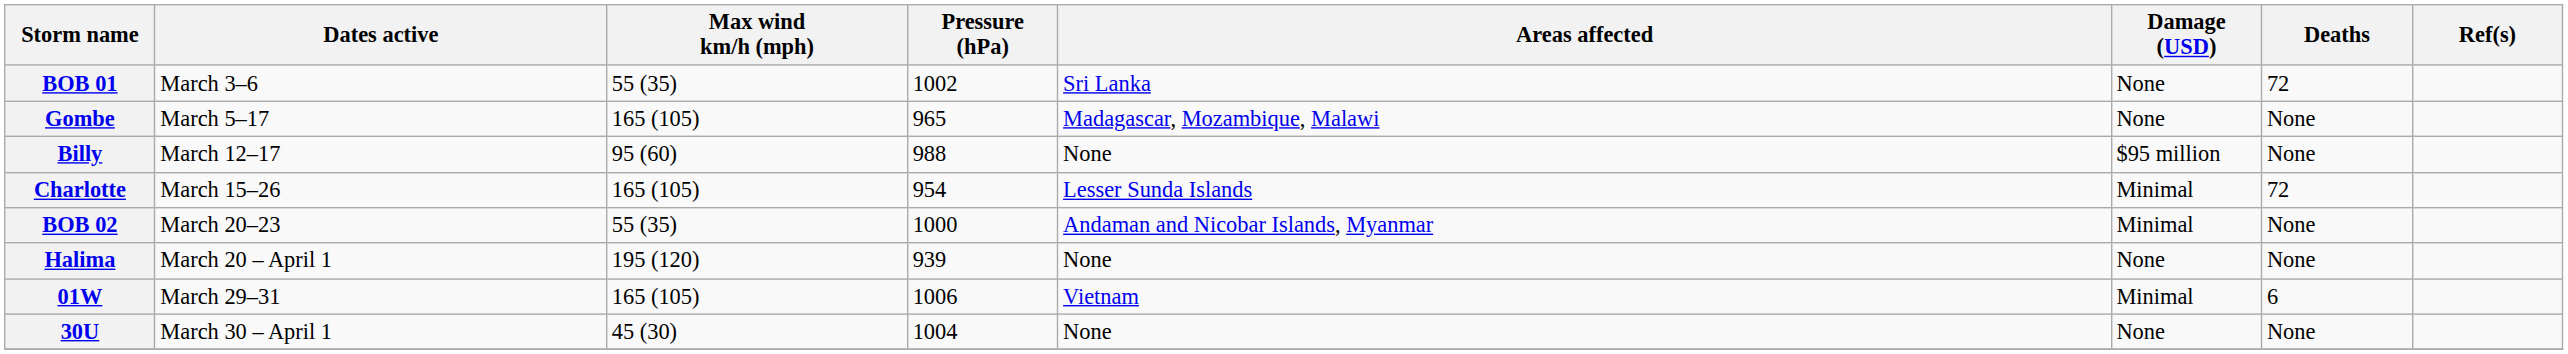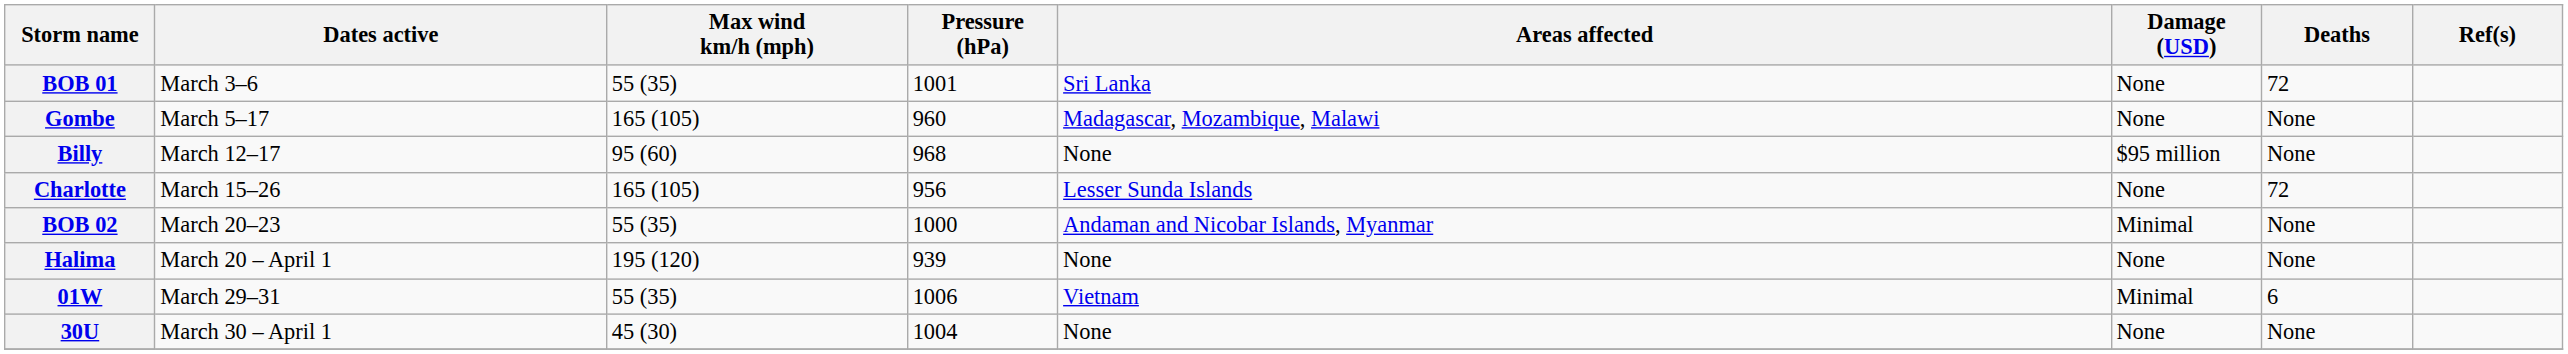 <table class="wikitable sortable">
 <tr>
 <th width="5%">Storm name</th>
 <th width="15%">Dates active</th>
 <th width="10%">Max wind<br>km/h (mph)</th>
 <th width="5%">Pressure<br>(hPa)</th>
 <th width="35%">Areas affected</th>
 <th width="5%">Damage<br>(<a href='#'>USD</a>)</th>
 <th width="5%">Deaths</th>
 <th width="5%">Ref(s)</th>
 </tr>
 <tr>
 <th><a href='#'>BOB 01</a></th>
 <td>March 3–6</td>
 <td>55 (35)</td>
-<td>1002</td>
+<td>1001</td>
 <td><a href='#'>Sri Lanka</a></td>
 <td>None</td>
 <td>72</td>
 <td></td>
 </tr>
 <tr>
 <th><a href='#'>Gombe</a></th>
 <td>March 5–17</td>
 <td>165 (105)</td>
-<td>965</td>
+<td>960</td>
 <td><a href='#'>Madagascar</a>, <a href='#'>Mozambique</a>, <a href='#'>Malawi</a></td>
 <td>None</td>
 <td>None</td>
 <td></td>
 </tr>
 <tr>
 <th><a href='#'>Billy</a></th>
 <td>March 12–17</td>
 <td>95 (60)</td>
-<td>988</td>
+<td>968</td>
 <td>None</td>
 <td>$95 million</td>
 <td>None</td>
 <td></td>
 </tr>
 <tr>
 <th><a href='#'>Charlotte</a></th>
 <td>March 15–26</td>
 <td>165 (105)</td>
-<td>954</td>
+<td>956</td>
 <td><a href='#'>Lesser Sunda Islands</a></td>
-<td>Minimal</td>
+<td>None</td>
 <td>72</td>
 <td></td>
 </tr>
 <tr>
 <th><a href='#'>BOB 02</a></th>
 <td>March 20–23</td>
 <td>55 (35)</td>
 <td>1000</td>
 <td><a href='#'>Andaman and Nicobar Islands</a>, <a href='#'>Myanmar</a></td>
 <td>Minimal</td>
 <td>None</td>
 <td></td>
 </tr>
 <tr>
 <th><a href='#'>Halima</a></th>
 <td>March 20 – April 1</td>
 <td>195 (120)</td>
 <td>939</td>
 <td>None</td>
 <td>None</td>
 <td>None</td>
 <td></td>
 </tr>
 <tr>
 <th><a href='#'>01W</a></th>
 <td>March 29–31</td>
-<td>165 (105)</td>
+<td>55 (35)</td>
 <td>1006</td>
 <td><a href='#'>Vietnam</a></td>
 <td>Minimal</td>
 <td>6</td>
 <td></td>
 </tr>
 <tr>
 <th><a href='#'>30U</a></th>
 <td>March 30 – April 1</td>
 <td>45 (30)</td>
 <td>1004</td>
 <td>None</td>
 <td>None</td>
 <td>None</td>
 <td></td>
 </tr>
 <tr>
 </tr>
 </table>
